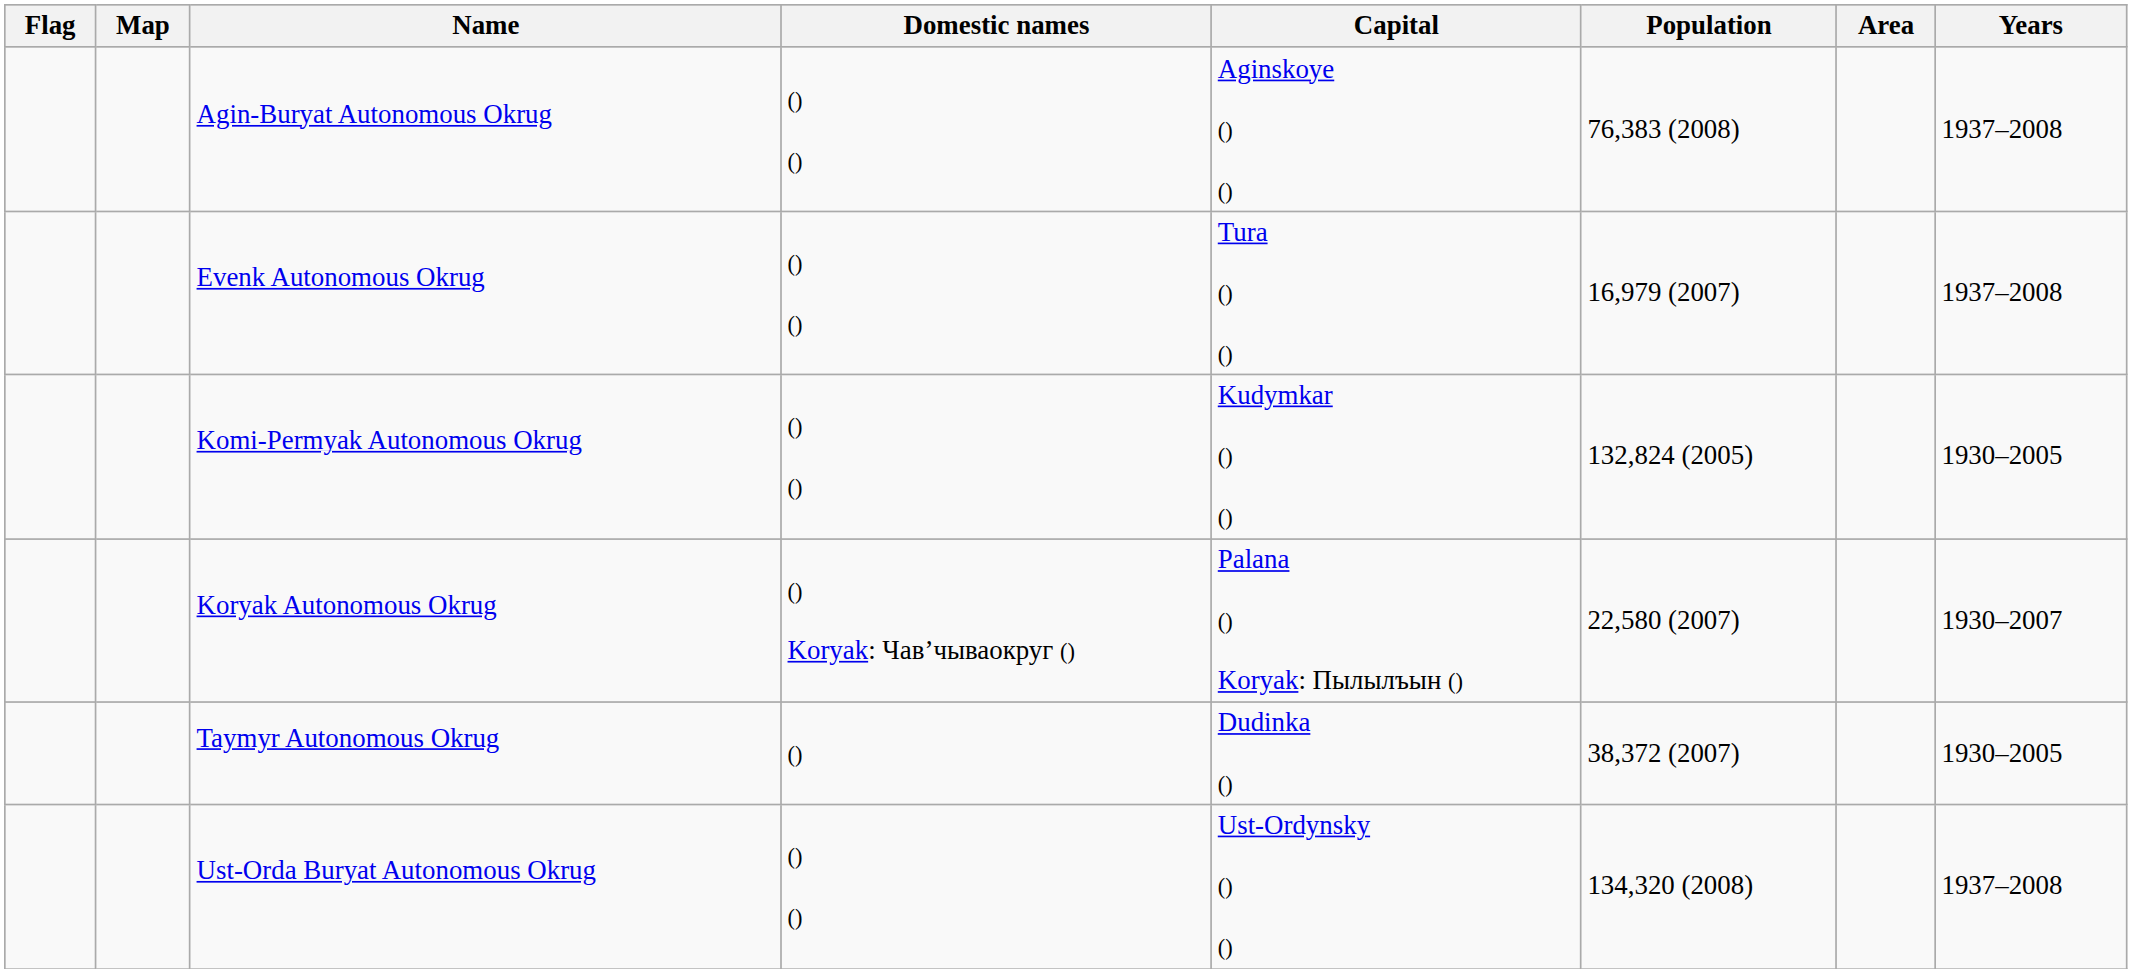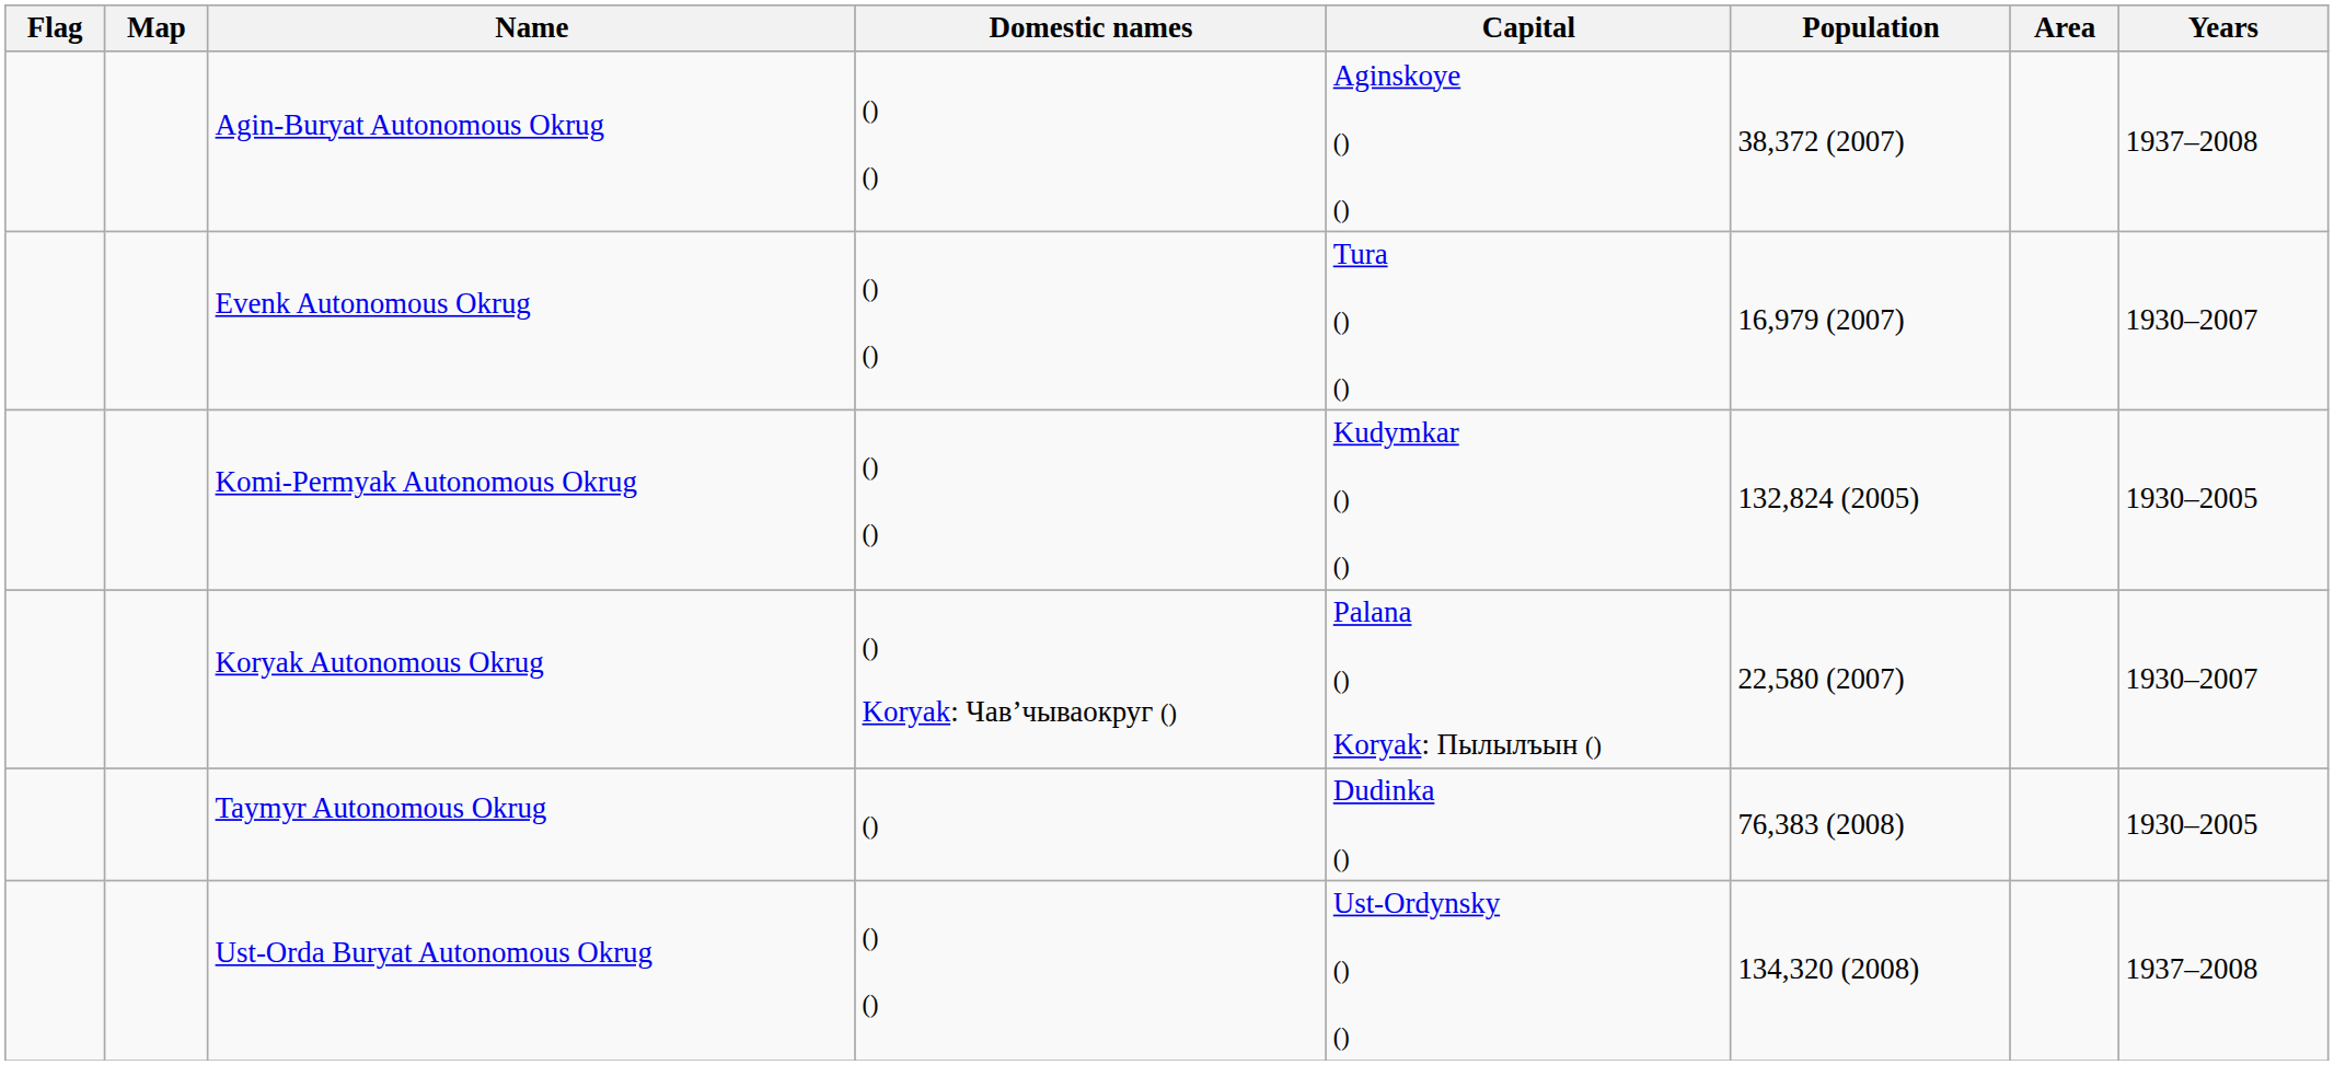 <table class="wikitable sortable" style="width:100%">
 <tr>
 <th class="unsortable">Flag</th>
 <th class="unsortable">Map</th>
 <th>Name<br></th>
 <th>Domestic names<br></th>
 <th>Capital<br></th>
 <th>Population<br></th>
 <th>Area<br></th>
 <th>Years</th>
 </tr>
 <tr>
 <td></td>
 <td></td>
 <td><a href='#'>Agin-Buryat Autonomous Okrug</a><br><br></td>
 <td> <small>(<em></em>)</small> <br><br> <small>(<em></em>)</small></td>
 <td><a href='#'>Aginskoye</a><br><br> <small>(<em></em>)</small> <br><br> <small>(<em></em>)</small></td>
-<td>76,383 (2008)</td>
+<td>38,372 (2007)</td>
 <td></td>
 <td>1937–2008</td>
 </tr>
 <tr>
 <td></td>
 <td></td>
 <td><a href='#'>Evenk Autonomous Okrug</a><br><br></td>
 <td> <small>(<em></em>)</small> <br><br> <small>(<em></em>)</small></td>
 <td><a href='#'>Tura</a><br><br> <small>(<em></em>)</small> <br><br> <small>(<em></em>)</small></td>
 <td>16,979 (2007)</td>
 <td></td>
-<td>1937–2008</td>
+<td>1930–2007</td>
 </tr>
 <tr>
 <td></td>
 <td></td>
 <td><a href='#'>Komi-Permyak Autonomous Okrug</a><br><br></td>
 <td> <small>(<em></em>)</small> <br><br> <small>(<em></em>)</small></td>
 <td><a href='#'>Kudymkar</a><br><br> <small>(<em></em>)</small> <br><br> <small>(<em></em>)</small></td>
 <td>132,824 (2005)</td>
 <td></td>
 <td>1930–2005</td>
 </tr>
 <tr>
 <td></td>
 <td></td>
 <td><a href='#'>Koryak Autonomous Okrug</a><br><br></td>
 <td> <small>(<em></em>)</small> <br><br><a href='#'>Koryak</a>: Чав’чываокруг <small>(<em></em>)</small></td>
 <td><a href='#'>Palana</a><br><br> <small>(<em></em>)</small> <br><br><a href='#'>Koryak</a>: Пылылъын <small>(<em></em>)</small></td>
 <td>22,580 (2007)</td>
 <td></td>
 <td>1930–2007</td>
 </tr>
 <tr>
 <td></td>
 <td></td>
 <td><a href='#'>Taymyr Autonomous Okrug</a><br><br></td>
 <td> <small>(<em></em>)</small></td>
 <td><a href='#'>Dudinka</a><br><br> <small>(<em></em>)</small></td>
-<td>38,372 (2007)</td>
+<td>76,383 (2008)</td>
 <td></td>
 <td>1930–2005</td>
 </tr>
 <tr>
 <td></td>
 <td></td>
 <td><a href='#'>Ust-Orda Buryat Autonomous Okrug</a><br><br></td>
 <td> <small>(<em></em>)</small> <br><br> <small>(<em></em>)</small></td>
 <td><a href='#'>Ust-Ordynsky</a><br><br> <small>(<em></em>)</small> <br><br> <small>(<em></em>)</small></td>
 <td>134,320 (2008)</td>
 <td></td>
 <td>1937–2008</td>
 </tr>
 </table>
